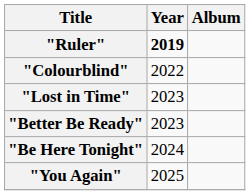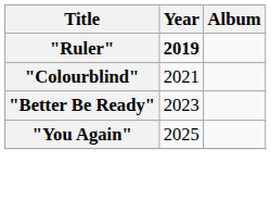 <table class="wikitable plainrowheaders" style=text-align:center;>
 <tr>
 <th>Title</th>
 <th>Year</th>
 <th>Album</th>
 </tr>
 <tr>
 <th scope="row">"Ruler"<br></th>
 <td><strong>2019</strong></td>
 <td></td>
 </tr>
 <tr>
 <th scope="row">"Colourblind"<br></th>
-<td>2022</td>
-<td></td>
-</tr>
-<tr>
-<th scope="row">"Lost in Time"<br></th>
-<td>2023</td>
+<td>2021</td>
 <td></td>
 </tr>
 <tr>
 <th scope="row">"Better Be Ready"<br></th>
 <td>2023</td>
-<td></td>
-</tr>
-<tr>
-<th scope="row">"Be Here Tonight"<br></th>
-<td>2024</td>
 <td></td>
 </tr>
 <tr>
 <th scope="row">"You Again"<br></th>
 <td>2025</td>
 <td></td>
 </tr>
 <tr>
 </tr>
 </table>
